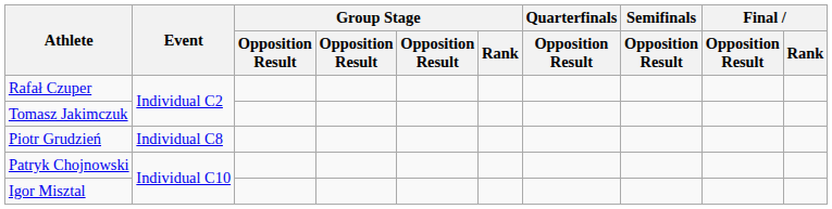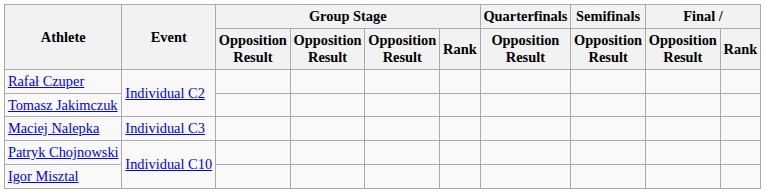 <table class=wikitable style="font-size:90%">
 <tr align=center>
 <th rowspan="2">Athlete</th>
 <th rowspan="2">Event</th>
 <th colspan="4">Group Stage</th>
 <th>Quarterfinals</th>
 <th>Semifinals</th>
 <th colspan="2">Final / </th>
 </tr>
 <tr>
 <th>Opposition<br>Result</th>
 <th>Opposition<br>Result</th>
 <th>Opposition<br>Result</th>
 <th>Rank</th>
 <th>Opposition<br>Result</th>
 <th>Opposition<br>Result</th>
 <th>Opposition<br>Result</th>
 <th>Rank</th>
 </tr>
 <tr align=center>
 <td align=left><a href='#'>Rafał Czuper</a></td>
 <td align=left rowspan=2><a href='#'>Individual C2</a></td>
 <td></td>
 <td></td>
 <td></td>
 <td></td>
 <td></td>
 <td></td>
 <td></td>
 <td></td>
 </tr>
 <tr align=center>
 <td align=left><a href='#'>Tomasz Jakimczuk</a></td>
 <td></td>
 <td></td>
 <td></td>
 <td></td>
 <td></td>
 <td></td>
 <td></td>
 <td></td>
 </tr>
 <tr align=center>
-<td align=left><a href='#'>Piotr Grudzień</a></td>
-<td align=left><a href='#'>Individual C8</a></td>
+<td align=left><a href='#'>Maciej Nalepka</a></td>
+<td align=left><a href='#'>Individual C3</a></td>
 <td></td>
 <td></td>
 <td></td>
 <td></td>
 <td></td>
 <td></td>
 <td></td>
 <td></td>
 </tr>
 <tr align=center>
 <td align=left><a href='#'>Patryk Chojnowski</a></td>
 <td align=left rowspan=2><a href='#'>Individual C10</a></td>
 <td></td>
 <td></td>
 <td></td>
 <td></td>
 <td></td>
 <td></td>
 <td></td>
 <td></td>
 </tr>
 <tr align=center>
 <td align=left><a href='#'>Igor Misztal</a></td>
 <td></td>
 <td></td>
 <td></td>
 <td></td>
 <td></td>
 <td></td>
 <td></td>
 <td></td>
 </tr>
 </table>
